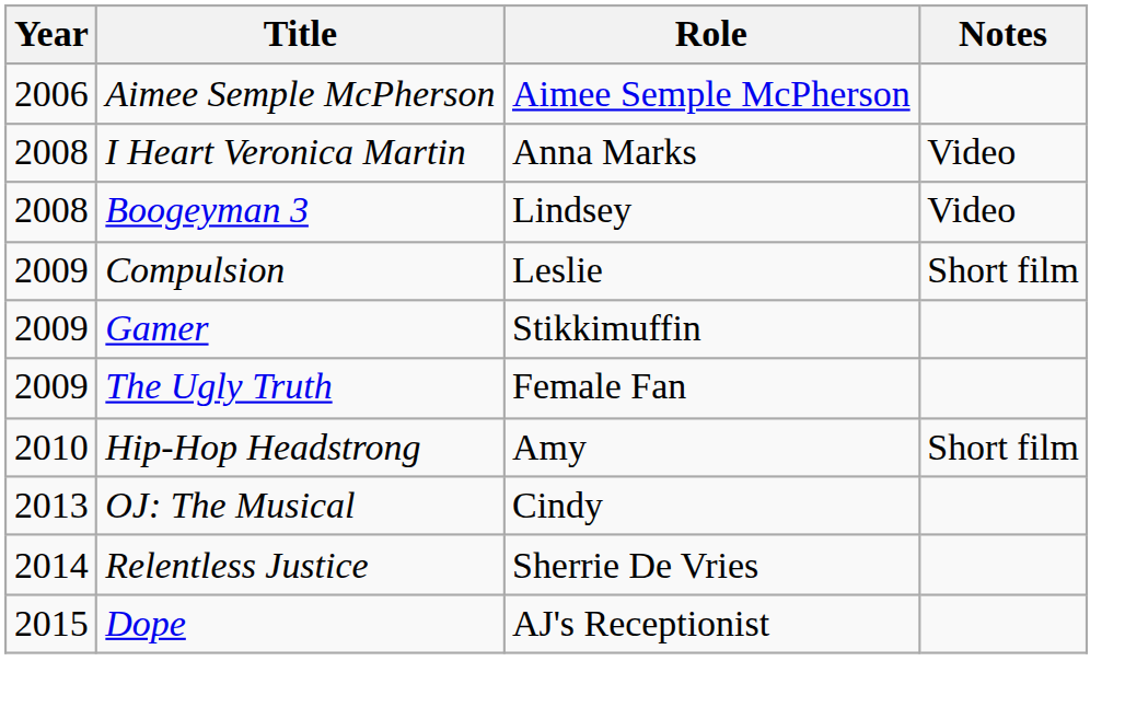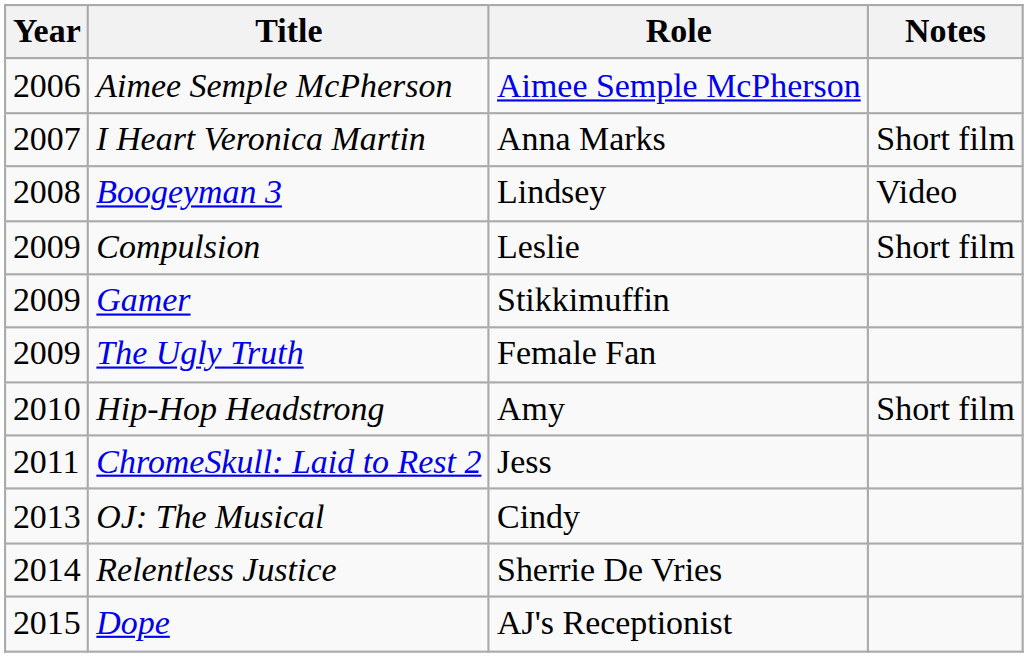 <table class="wikitable sortable">
 <tr>
 <th>Year</th>
 <th>Title</th>
 <th>Role</th>
 <th class="unsortable">Notes</th>
 </tr>
 <tr>
 <td>2006</td>
 <td><em>Aimee Semple McPherson</em></td>
 <td><a href='#'>Aimee Semple McPherson</a></td>
 <td></td>
 </tr>
 <tr>
-<td>2008</td>
+<td>2007</td>
 <td><em>I Heart Veronica Martin</em></td>
 <td>Anna Marks</td>
-<td>Video</td>
+<td>Short film</td>
 </tr>
 <tr>
 <td>2008</td>
 <td><em><a href='#'>Boogeyman 3</a></em></td>
 <td>Lindsey</td>
 <td>Video</td>
 </tr>
 <tr>
 <td>2009</td>
 <td><em>Compulsion</em></td>
 <td>Leslie</td>
 <td>Short film</td>
 </tr>
 <tr>
 <td>2009</td>
 <td><em><a href='#'>Gamer</a></em></td>
 <td>Stikkimuffin</td>
 <td></td>
 </tr>
 <tr>
 <td>2009</td>
 <td><em><a href='#'>The Ugly Truth</a></em></td>
 <td>Female Fan</td>
 <td></td>
 </tr>
 <tr>
 <td>2010</td>
 <td><em>Hip-Hop Headstrong</em></td>
 <td>Amy</td>
 <td>Short film</td>
 </tr>
 <tr>
+<td>2011</td>
+<td><em><a href='#'>ChromeSkull: Laid to Rest 2</a></em></td>
+<td>Jess</td>
+<td></td>
+</tr>
+<tr>
 <td>2013</td>
 <td><em>OJ: The Musical</em></td>
 <td>Cindy</td>
 <td></td>
 </tr>
 <tr>
 <td>2014</td>
 <td><em>Relentless Justice</em></td>
 <td>Sherrie De Vries</td>
 <td></td>
 </tr>
 <tr>
 <td>2015</td>
 <td><em><a href='#'>Dope</a></em></td>
 <td>AJ's Receptionist</td>
 <td></td>
 </tr>
 </table>
